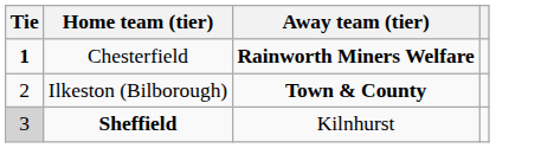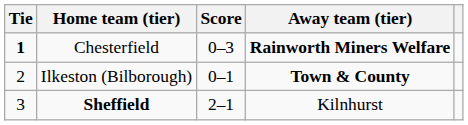 <table class="wikitable" style="text-align:center; font-size:85%">
 <tr>
 <th>Tie</th>
 <th>Home team (tier)</th>
+<th>Score</th>
 <th>Away team (tier)</th>
 <th></th>
 </tr>
 <tr>
 <td align="center"><strong>1</strong></td>
 <td>Chesterfield</td>
+<td align="center">0–3</td>
 <td><strong>Rainworth Miners Welfare</strong></td>
 <td></td>
 </tr>
 <tr>
 <td align="center">2</td>
 <td>Ilkeston (Bilborough)</td>
+<td align="center">0–1</td>
 <td><strong>Town & County</strong></td>
 <td></td>
 </tr>
 <tr>
-<td align="center" style="background: lightgrey;">3</td>
+<td align="center">3</td>
 <td><strong>Sheffield</strong></td>
+<td align="center">2–1</td>
 <td>Kilnhurst</td>
 <td></td>
 </tr>
 </table>
